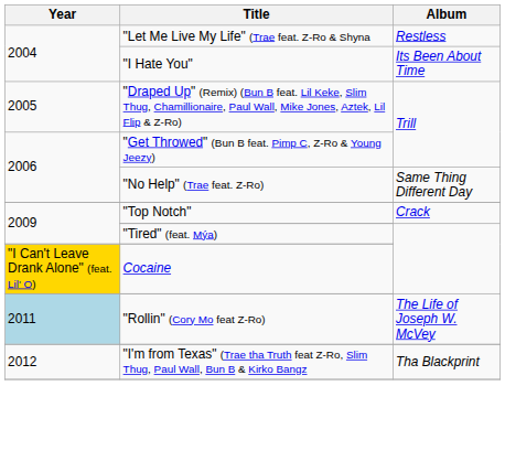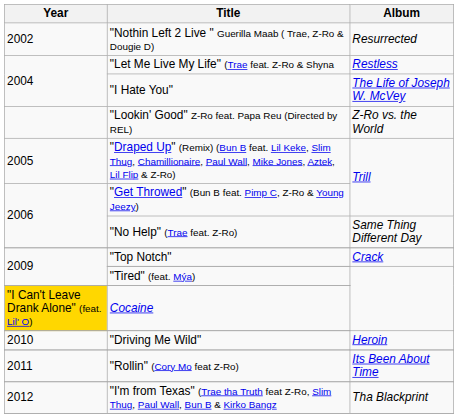 <table class="wikitable">
 <tr>
 <th>Year</th>
 <th>Title</th>
 <th>Album</th>
+</tr>
+<tr>
+<td>2002</td>
+<td>"Nothin Left 2 Live " <small>Guerilla Maab ( Trae, Z-Ro & Dougie D)</small></td>
+<td><em>Resurrected</em></td>
 </tr>
 <tr>
 <td rowspan="2">2004</td>
 <td>"Let Me Live My Life" <small>(<a href='#'>Trae</a> feat. Z-Ro & Shyna</small></td>
 <td><em><a href='#'>Restless</a></em></td>
 </tr>
 <tr>
 <td>"I Hate You"</td>
-<td><em><a href='#'>Its Been About Time</a></em></td>
+<td><em><a href='#'>The Life of Joseph W. McVey</a></em></td>
+</tr>
+<tr>
+<td></td>
+<td>"Lookin' Good" <small>Z-Ro feat. Papa Reu (Directed by REL)</small></td>
+<td><em>Z-Ro vs. the World</em></td>
 </tr>
 <tr>
 <td>2005</td>
 <td>"<a href='#'>Draped Up</a>" <small>(Remix) (<a href='#'>Bun B</a> feat. <a href='#'>Lil Keke</a>, <a href='#'>Slim Thug</a>, <a href='#'>Chamillionaire</a>, <a href='#'>Paul Wall</a>, <a href='#'>Mike Jones</a>, <a href='#'>Aztek</a>, <a href='#'>Lil Flip</a> & Z-Ro)</small></td>
 <td rowspan="2"><em><a href='#'>Trill</a></em></td>
 </tr>
 <tr>
 <td rowspan="2">2006</td>
 <td>"<a href='#'>Get Throwed</a>" <small>(Bun B feat. <a href='#'>Pimp C</a>, Z-Ro & <a href='#'>Young Jeezy</a>)</small></td>
 </tr>
 <tr>
 <td>"No Help" <small>(<a href='#'>Trae</a> feat. Z-Ro)</small></td>
 <td><em>Same Thing Different Day</em></td>
 </tr>
 <tr>
 </tr>
 <tr>
 <td rowspan="3">2009</td>
 <td>"Top Notch"</td>
 <td rowspan="2"><em><a href='#'>Crack</a></em></td>
 </tr>
 <tr>
 </tr>
 <tr>
 <td>"Tired" <small>(feat. <a href='#'>Mýa</a>)</small></td>
 </tr>
 <tr>
 </tr>
 <tr>
 <td style="background: gold;">"I Can't Leave Drank Alone" <small>(feat. <a href='#'>Lil' O</a>)</small></td>
 <td><em><a href='#'>Cocaine</a></em></td>
 </tr>
 <tr>
 </tr>
 <tr>
+<td>2010</td>
+<td>"Driving Me Wild"</td>
+<td><em><a href='#'>Heroin</a></em></td>
 </tr>
 <tr>
-<td style="background: lightblue;">2011</td>
+</tr>
+<tr>
+<td>2011</td>
 <td>"Rollin" <small>(<a href='#'>Cory Mo</a> feat Z-Ro)</small></td>
-<td><em><a href='#'>The Life of Joseph W. McVey</a></em></td>
+<td><em><a href='#'>Its Been About Time</a></em></td>
 </tr>
 <tr>
 </tr>
 <tr>
 <td>2012</td>
 <td>"I'm from Texas" <small>(<a href='#'>Trae tha Truth</a> feat Z-Ro, <a href='#'>Slim Thug</a>, <a href='#'>Paul Wall</a>, <a href='#'>Bun B</a> & <a href='#'>Kirko Bangz</a></small></td>
 <td><em>Tha Blackprint</em></td>
 </tr>
 <tr>
 </tr>
 </table>
